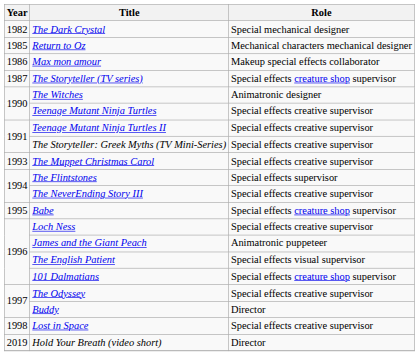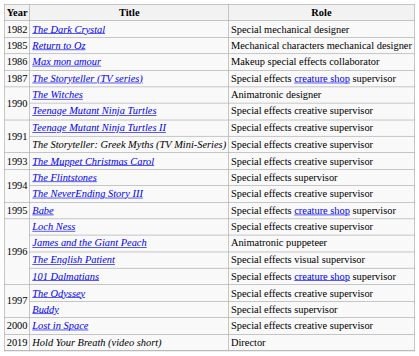 <table class="wikitable">
 <tr>
 <th>Year</th>
 <th>Title</th>
 <th>Role</th>
 </tr>
 <tr>
 <td>1982</td>
 <td><em><a href='#'>The Dark Crystal</a></em></td>
 <td>Special mechanical designer</td>
 </tr>
 <tr>
 <td>1985</td>
 <td><em><a href='#'>Return to Oz</a></em></td>
 <td>Mechanical characters mechanical designer</td>
 </tr>
 <tr>
 <td>1986</td>
 <td><em><a href='#'>Max mon amour</a></em></td>
 <td>Makeup special effects collaborator</td>
 </tr>
 <tr>
 <td>1987</td>
 <td><em><a href='#'>The Storyteller (TV series)</a></em></td>
 <td>Special effects <a href='#'>creature shop</a> supervisor</td>
 </tr>
 <tr>
 <td rowspan=2>1990</td>
 <td><em><a href='#'>The Witches</a></em></td>
 <td>Animatronic designer</td>
 </tr>
 <tr>
 <td><em><a href='#'>Teenage Mutant Ninja Turtles</a></em></td>
 <td>Special effects creative supervisor</td>
 </tr>
 <tr>
 <td rowspan=2>1991</td>
 <td><em><a href='#'>Teenage Mutant Ninja Turtles II</a></em></td>
 <td>Special effects creative supervisor</td>
 </tr>
 <tr>
 <td><em>The Storyteller: Greek Myths (TV Mini-Series)</em></td>
 <td>Special effects creative supervisor</td>
 </tr>
 <tr>
 <td>1993</td>
 <td><em><a href='#'>The Muppet Christmas Carol</a></em></td>
 <td>Special effects creative supervisor</td>
 </tr>
 <tr>
 <td rowspan=2>1994</td>
 <td><em><a href='#'>The Flintstones</a></em></td>
 <td>Special effects supervisor</td>
 </tr>
 <tr>
 <td><em><a href='#'>The NeverEnding Story III</a></em></td>
 <td>Special effects creative supervisor</td>
 </tr>
 <tr>
 <td>1995</td>
 <td><em><a href='#'>Babe</a></em></td>
 <td>Special effects <a href='#'>creature shop</a> supervisor</td>
 </tr>
 <tr>
 <td rowspan=4>1996</td>
 <td><em><a href='#'>Loch Ness</a></em></td>
 <td>Special effects creative supervisor</td>
 </tr>
 <tr>
 <td><em><a href='#'>James and the Giant Peach</a></em></td>
 <td>Animatronic puppeteer</td>
 </tr>
 <tr>
 <td><em><a href='#'>The English Patient</a></em></td>
 <td>Special effects visual supervisor</td>
 </tr>
 <tr>
 <td><em><a href='#'>101 Dalmatians</a></em></td>
 <td>Special effects <a href='#'>creature shop</a> supervisor</td>
 </tr>
 <tr>
 <td rowspan=2>1997</td>
 <td><em><a href='#'>The Odyssey</a></em></td>
 <td>Special effects creative supervisor</td>
 </tr>
 <tr>
 <td><em><a href='#'>Buddy</a></em></td>
-<td>Director</td>
+<td>Special effects supervisor</td>
 </tr>
 <tr>
-<td>1998</td>
+<td>2000</td>
 <td><em><a href='#'>Lost in Space</a></em></td>
 <td>Special effects creative supervisor</td>
 </tr>
 <tr>
 <td>2019</td>
 <td><em>Hold Your Breath (video short)</em></td>
 <td>Director</td>
 </tr>
 <tr>
 </tr>
 </table>
